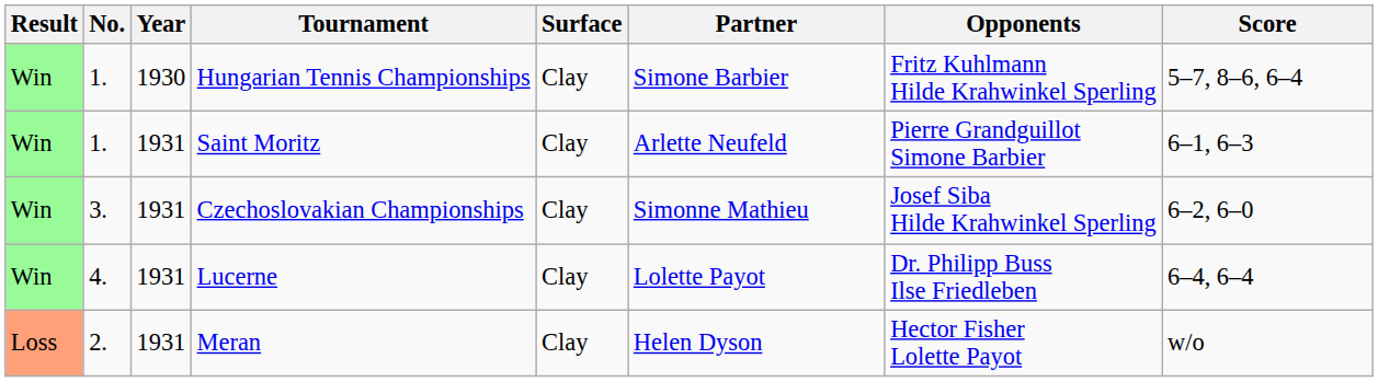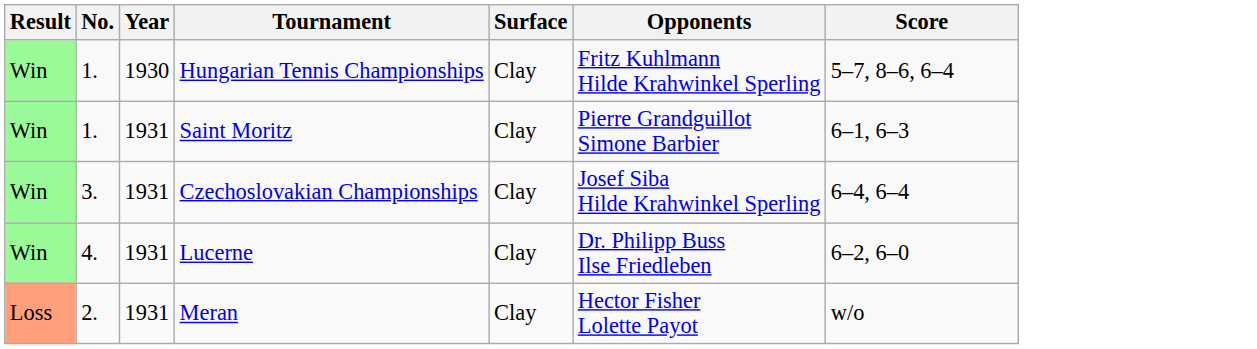 <table class="sortable wikitable">
 <tr>
 <th style="width:40px">Result</th>
 <th style="width:20px">No.</th>
 <th style="width:30px">Year</th>
 <th>Tournament</th>
 <th>Surface</th>
-<th style="width:160px">Partner</th>
 <th>Opponents</th>
 <th style="width:130px" class="unsortable">Score</th>
 </tr>
 <tr bgcolor=>
 <td style="background:#98fb98;">Win</td>
 <td>1.</td>
 <td>1930</td>
 <td><a href='#'>Hungarian Tennis Championships</a></td>
 <td>Clay</td>
-<td> <a href='#'>Simone Barbier</a></td>
 <td> <a href='#'>Fritz Kuhlmann</a> <br>  <a href='#'>Hilde Krahwinkel Sperling</a></td>
 <td>5–7, 8–6, 6–4</td>
 </tr>
 <tr bgcolor=>
 <td style="background:#98fb98;">Win</td>
 <td>1.</td>
 <td>1931</td>
 <td><a href='#'>Saint Moritz</a></td>
 <td>Clay</td>
-<td> <a href='#'>Arlette Neufeld</a></td>
 <td> <a href='#'>Pierre Grandguillot</a> <br>  <a href='#'>Simone Barbier</a></td>
 <td>6–1, 6–3</td>
 </tr>
 <tr>
 <td style="background:#98fb98;">Win</td>
 <td>3.</td>
 <td>1931</td>
 <td><a href='#'>Czechoslovakian Championships</a></td>
 <td>Clay</td>
-<td> <a href='#'>Simonne Mathieu</a></td>
 <td> <a href='#'>Josef Siba</a> <br>  <a href='#'>Hilde Krahwinkel Sperling</a></td>
-<td>6–2, 6–0</td>
+<td>6–4, 6–4</td>
 </tr>
 <tr>
 <td style="background:#98fb98;">Win</td>
 <td>4.</td>
 <td>1931</td>
 <td><a href='#'>Lucerne</a></td>
 <td>Clay</td>
-<td> <a href='#'>Lolette Payot</a></td>
 <td> <a href='#'>Dr. Philipp Buss</a> <br>  <a href='#'>Ilse Friedleben</a></td>
-<td>6–4, 6–4</td>
+<td>6–2, 6–0</td>
 </tr>
 <tr>
 <td style="background:#ffa07a;">Loss</td>
 <td>2.</td>
 <td>1931</td>
 <td><a href='#'>Meran</a></td>
 <td>Clay</td>
-<td> <a href='#'>Helen Dyson</a></td>
 <td> <a href='#'>Hector Fisher</a> <br>  <a href='#'>Lolette Payot</a></td>
 <td>w/o</td>
 </tr>
 </table>
